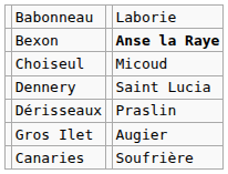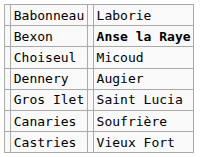 <table class="wikitable">
 <tr>
 <td></td>
 <td>Babonneau</td>
 <td></td>
 <td>Laborie</td>
 </tr>
 <tr>
 <td></td>
 <td>Bexon</td>
 <td></td>
 <td><strong>Anse la Raye</strong></td>
 </tr>
 <tr>
 <td></td>
 <td>Choiseul</td>
 <td></td>
 <td>Micoud</td>
 </tr>
 <tr>
 <td></td>
 <td>Dennery</td>
 <td></td>
-<td>Saint Lucia</td>
-</tr>
-<tr>
-<td></td>
-<td>Dérisseaux</td>
-<td></td>
-<td>Praslin</td>
+<td>Augier</td>
 </tr>
 <tr>
 <td></td>
 <td>Gros Ilet</td>
 <td></td>
-<td>Augier</td>
+<td>Saint Lucia</td>
 </tr>
 <tr>
 <td></td>
 <td>Canaries</td>
 <td></td>
 <td>Soufrière</td>
 </tr>
+<tr>
+<td></td>
+<td>Castries</td>
+<td></td>
+<td>Vieux Fort</td>
+</tr>
 </table>
